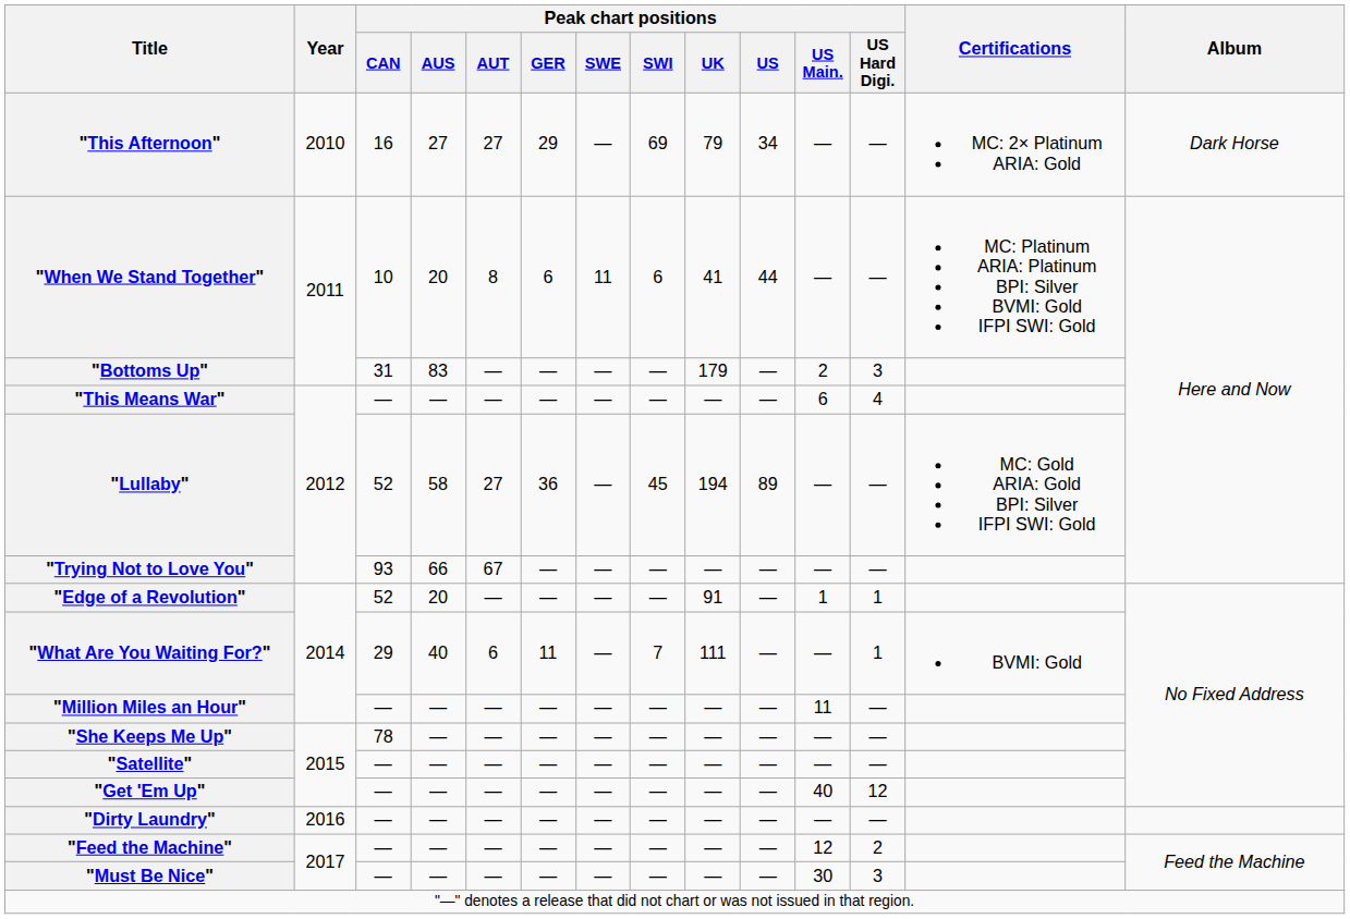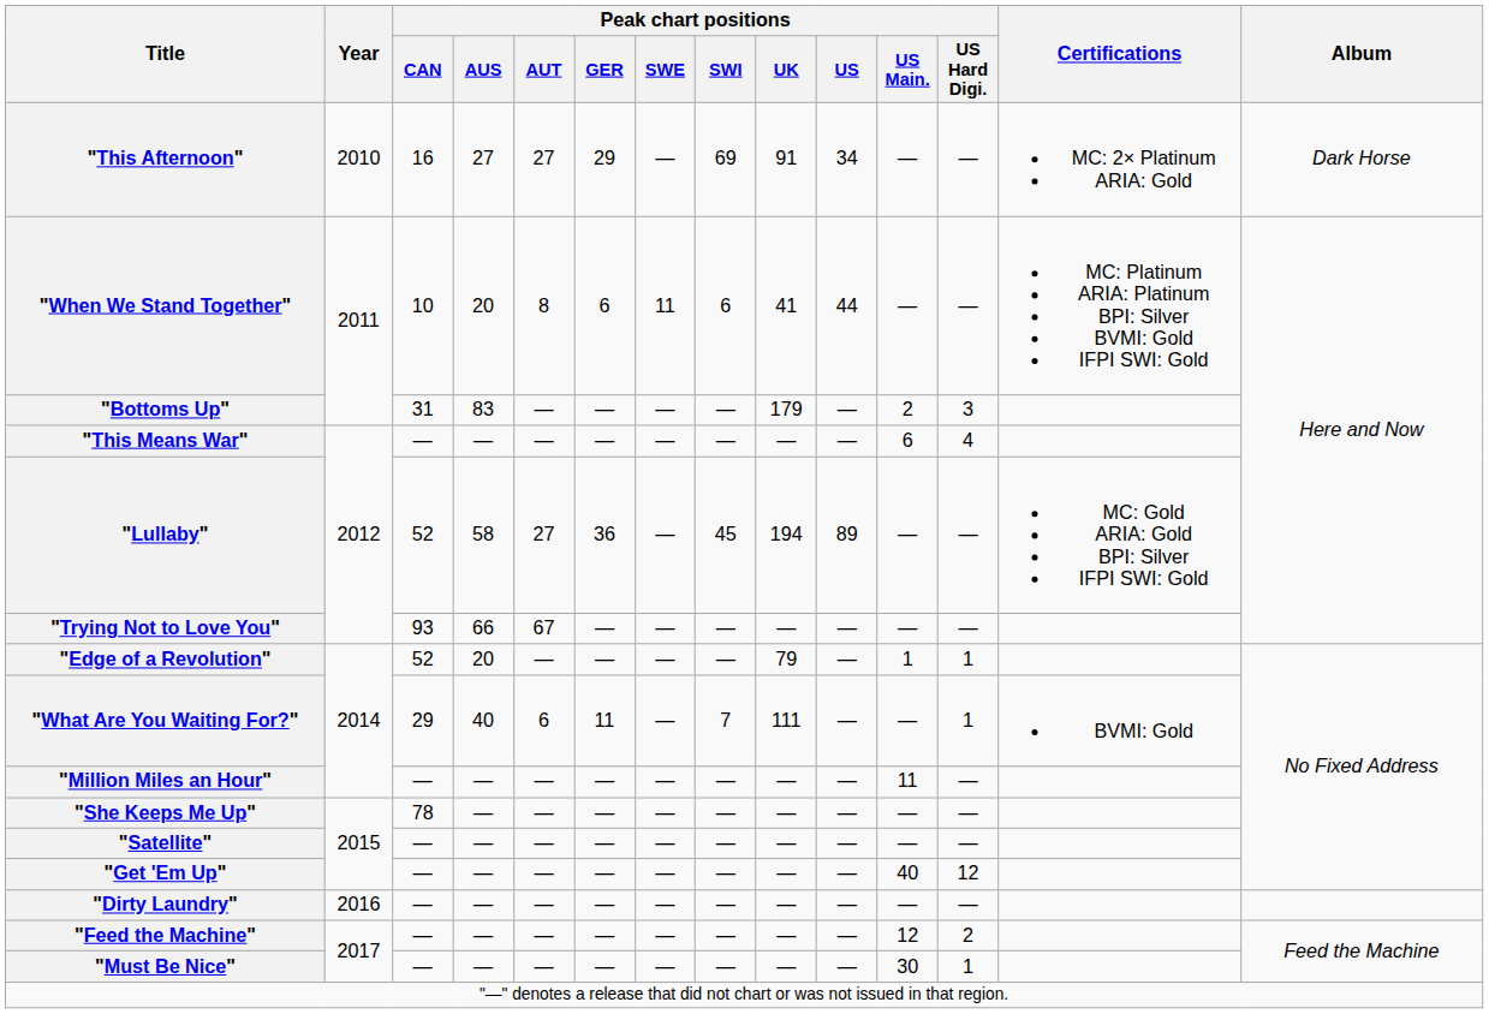 <table class="wikitable plainrowheaders" style="text-align:center;">
 <tr>
 <th scope="col" rowspan="2" style="width:16em;">Title</th>
 <th scope="col" rowspan="2" style="width:3em;">Year</th>
 <th scope="col" colspan="10">Peak chart positions</th>
 <th scope="col" rowspan="2" style="width:12em;"><a href='#'>Certifications</a></th>
 <th scope="col" rowspan="2" style="width:12em;">Album</th>
 </tr>
 <tr>
 <th scope="col" style="width:3em;font-size:90%;"><a href='#'>CAN</a><br></th>
 <th scope="col" style="width:3em;font-size:90%;"><a href='#'>AUS</a><br></th>
 <th scope="col" style="width:3em;font-size:90%;"><a href='#'>AUT</a><br></th>
 <th scope="col" style="width:3em;font-size:90%;"><a href='#'>GER</a><br></th>
 <th scope="col" style="width:3em;font-size:90%;"><a href='#'>SWE</a><br></th>
 <th scope="col" style="width:3em;font-size:90%;"><a href='#'>SWI</a><br></th>
 <th scope="col" style="width:3em;font-size:90%;"><a href='#'>UK</a><br></th>
 <th scope="col" style="width:3em;font-size:90%;"><a href='#'>US</a><br></th>
 <th scope="col" style="width:3em;font-size:90%;"><a href='#'>US<br>Main.</a><br></th>
 <th scope="col" style="width:3em;font-size:90%;">US<br>Hard<br>Digi.</th>
 </tr>
 <tr>
 <th scope="row">"<a href='#'>This Afternoon</a>"</th>
 <td>2010</td>
 <td>16</td>
 <td>27</td>
 <td>27</td>
 <td>29</td>
 <td>—</td>
 <td>69</td>
-<td>79</td>
+<td>91</td>
 <td>34</td>
 <td>—</td>
 <td>—</td>
 <td><br><ul><li>MC: 2× Platinum</li><li>ARIA: Gold</li></ul></td>
 <td><em>Dark Horse</em></td>
 </tr>
 <tr>
 <th scope="row">"<a href='#'>When We Stand Together</a>"</th>
 <td rowspan="2">2011</td>
 <td>10</td>
 <td>20</td>
 <td>8</td>
 <td>6</td>
 <td>11</td>
 <td>6</td>
 <td>41</td>
 <td>44</td>
 <td>—</td>
 <td>—</td>
 <td><br><ul><li>MC: Platinum</li><li>ARIA: Platinum</li><li>BPI: Silver</li><li>BVMI: Gold</li><li>IFPI SWI: Gold</li></ul></td>
 <td rowspan="5"><em>Here and Now</em></td>
 </tr>
 <tr>
 <th scope="row">"<a href='#'>Bottoms Up</a>"</th>
 <td>31</td>
 <td>83</td>
 <td>—</td>
 <td>—</td>
 <td>—</td>
 <td>—</td>
 <td>179</td>
 <td>—</td>
 <td>2</td>
 <td>3</td>
 <td></td>
 </tr>
 <tr>
 <th scope="row">"<a href='#'>This Means War</a>"</th>
 <td rowspan="3">2012</td>
 <td>—</td>
 <td>—</td>
 <td>—</td>
 <td>—</td>
 <td>—</td>
 <td>—</td>
 <td>—</td>
 <td>—</td>
 <td>6</td>
 <td>4</td>
 <td></td>
 </tr>
 <tr>
 <th scope="row">"<a href='#'>Lullaby</a>"</th>
 <td>52</td>
 <td>58</td>
 <td>27</td>
 <td>36</td>
 <td>—</td>
 <td>45</td>
 <td>194</td>
 <td>89</td>
 <td>—</td>
 <td>—</td>
 <td><br><ul><li>MC: Gold</li><li>ARIA: Gold</li><li>BPI: Silver</li><li>IFPI SWI: Gold</li></ul></td>
 </tr>
 <tr>
 <th scope="row">"<a href='#'>Trying Not to Love You</a>"</th>
 <td>93</td>
 <td>66</td>
 <td>67</td>
 <td>—</td>
 <td>—</td>
 <td>—</td>
 <td>—</td>
 <td>—</td>
 <td>—</td>
 <td>—</td>
 <td></td>
 </tr>
 <tr>
 <th scope="row">"<a href='#'>Edge of a Revolution</a>"</th>
 <td rowspan="3">2014</td>
 <td>52</td>
 <td>20</td>
 <td>—</td>
 <td>—</td>
 <td>—</td>
 <td>—</td>
-<td>91</td>
+<td>79</td>
 <td>—</td>
 <td>1</td>
 <td>1</td>
 <td></td>
 <td rowspan="6"><em>No Fixed Address</em></td>
 </tr>
 <tr>
 <th scope="row">"<a href='#'>What Are You Waiting For?</a>"</th>
 <td>29</td>
 <td>40</td>
 <td>6</td>
 <td>11</td>
 <td>—</td>
 <td>7</td>
 <td>111</td>
 <td>—</td>
 <td>—</td>
 <td>1</td>
 <td><br><ul><li>BVMI: Gold</li></ul></td>
 </tr>
 <tr>
 <th scope="row">"<a href='#'>Million Miles an Hour</a>"</th>
 <td>—</td>
 <td>—</td>
 <td>—</td>
 <td>—</td>
 <td>—</td>
 <td>—</td>
 <td>—</td>
 <td>—</td>
 <td>11</td>
 <td>—</td>
 <td></td>
 </tr>
 <tr>
 <th scope="row">"<a href='#'>She Keeps Me Up</a>"</th>
 <td rowspan="3">2015</td>
 <td>78</td>
 <td>—</td>
 <td>—</td>
 <td>—</td>
 <td>—</td>
 <td>—</td>
 <td>—</td>
 <td>—</td>
 <td>—</td>
 <td>—</td>
 <td></td>
 </tr>
 <tr>
 <th scope="row">"<a href='#'>Satellite</a>"</th>
 <td>—</td>
 <td>—</td>
 <td>—</td>
 <td>—</td>
 <td>—</td>
 <td>—</td>
 <td>—</td>
 <td>—</td>
 <td>—</td>
 <td>—</td>
 <td></td>
 </tr>
 <tr>
 <th scope="row">"<a href='#'>Get 'Em Up</a>"</th>
 <td>—</td>
 <td>—</td>
 <td>—</td>
 <td>—</td>
 <td>—</td>
 <td>—</td>
 <td>—</td>
 <td>—</td>
 <td>40</td>
 <td>12</td>
 <td></td>
 </tr>
 <tr>
 <th scope="row">"<a href='#'>Dirty Laundry</a>"</th>
 <td>2016</td>
 <td>—</td>
 <td>—</td>
 <td>—</td>
 <td>—</td>
 <td>—</td>
 <td>—</td>
 <td>—</td>
 <td>—</td>
 <td>—</td>
 <td>—</td>
 <td></td>
 <td></td>
 </tr>
 <tr>
 <th scope="row">"<a href='#'>Feed the Machine</a>"</th>
 <td rowspan="2">2017</td>
 <td>—</td>
 <td>—</td>
 <td>—</td>
 <td>—</td>
 <td>—</td>
 <td>—</td>
 <td>—</td>
 <td>—</td>
 <td>12</td>
 <td>2</td>
 <td></td>
 <td rowspan="2"><em>Feed the Machine</em></td>
 </tr>
 <tr>
 <th scope="row">"<a href='#'>Must Be Nice</a>"</th>
 <td>—</td>
 <td>—</td>
 <td>—</td>
 <td>—</td>
 <td>—</td>
 <td>—</td>
 <td>—</td>
 <td>—</td>
 <td>30</td>
-<td>3</td>
+<td>1</td>
 <td></td>
 </tr>
 <tr>
 <td colspan="14" align="center" style="font-size: 85%">"—" denotes a release that did not chart or was not issued in that region.</td>
 </tr>
 </table>
